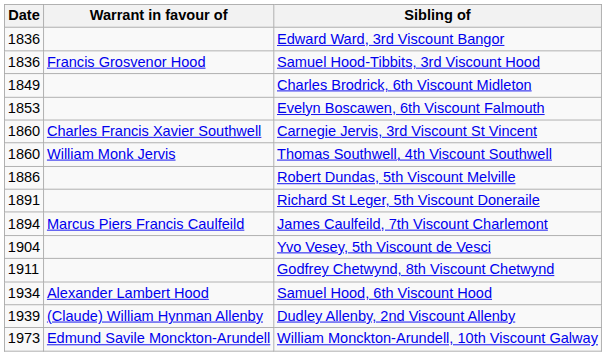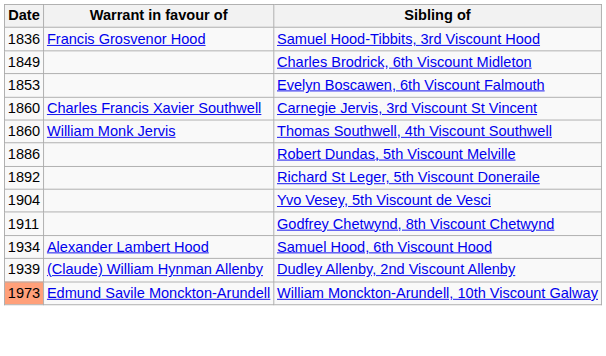 <table class="wikitable">
 <tr>
 <th>Date</th>
 <th>Warrant in favour of</th>
 <th>Sibling of</th>
-</tr>
-<tr>
-<td>1836</td>
-<td></td>
-<td><a href='#'>Edward Ward, 3rd Viscount Bangor</a></td>
 </tr>
 <tr>
 <td>1836</td>
 <td><a href='#'>Francis Grosvenor Hood</a></td>
 <td><a href='#'>Samuel Hood-Tibbits, 3rd Viscount Hood</a></td>
 </tr>
 <tr>
 <td>1849</td>
 <td></td>
 <td><a href='#'>Charles Brodrick, 6th Viscount Midleton</a></td>
 </tr>
 <tr>
 <td>1853</td>
 <td></td>
 <td><a href='#'>Evelyn Boscawen, 6th Viscount Falmouth</a></td>
 </tr>
 <tr>
 <td>1860</td>
 <td><a href='#'>Charles Francis Xavier Southwell</a></td>
 <td><a href='#'>Carnegie Jervis, 3rd Viscount St Vincent</a></td>
 </tr>
 <tr>
 <td>1860</td>
 <td><a href='#'>William Monk Jervis</a></td>
 <td><a href='#'>Thomas Southwell, 4th Viscount Southwell</a></td>
 </tr>
 <tr>
 <td>1886</td>
 <td></td>
 <td><a href='#'>Robert Dundas, 5th Viscount Melville</a></td>
 </tr>
 <tr>
-<td>1891</td>
+<td>1892</td>
 <td></td>
 <td><a href='#'>Richard St Leger, 5th Viscount Doneraile</a></td>
-</tr>
-<tr>
-<td>1894</td>
-<td><a href='#'>Marcus Piers Francis Caulfeild</a></td>
-<td><a href='#'>James Caulfeild, 7th Viscount Charlemont</a></td>
 </tr>
 <tr>
 <td>1904</td>
 <td></td>
 <td><a href='#'>Yvo Vesey, 5th Viscount de Vesci</a></td>
 </tr>
 <tr>
 <td>1911</td>
 <td></td>
 <td><a href='#'>Godfrey Chetwynd, 8th Viscount Chetwynd</a></td>
 </tr>
 <tr>
 <td>1934</td>
 <td><a href='#'>Alexander Lambert Hood</a></td>
 <td><a href='#'>Samuel Hood, 6th Viscount Hood</a></td>
 </tr>
 <tr>
 <td>1939</td>
 <td><a href='#'>(Claude) William Hynman Allenby</a></td>
 <td><a href='#'>Dudley Allenby, 2nd Viscount Allenby</a></td>
 </tr>
 <tr>
-<td>1973</td>
+<td style="background: lightsalmon;">1973</td>
 <td><a href='#'>Edmund Savile Monckton-Arundell</a></td>
 <td><a href='#'>William Monckton-Arundell, 10th Viscount Galway</a></td>
 </tr>
 </table>
